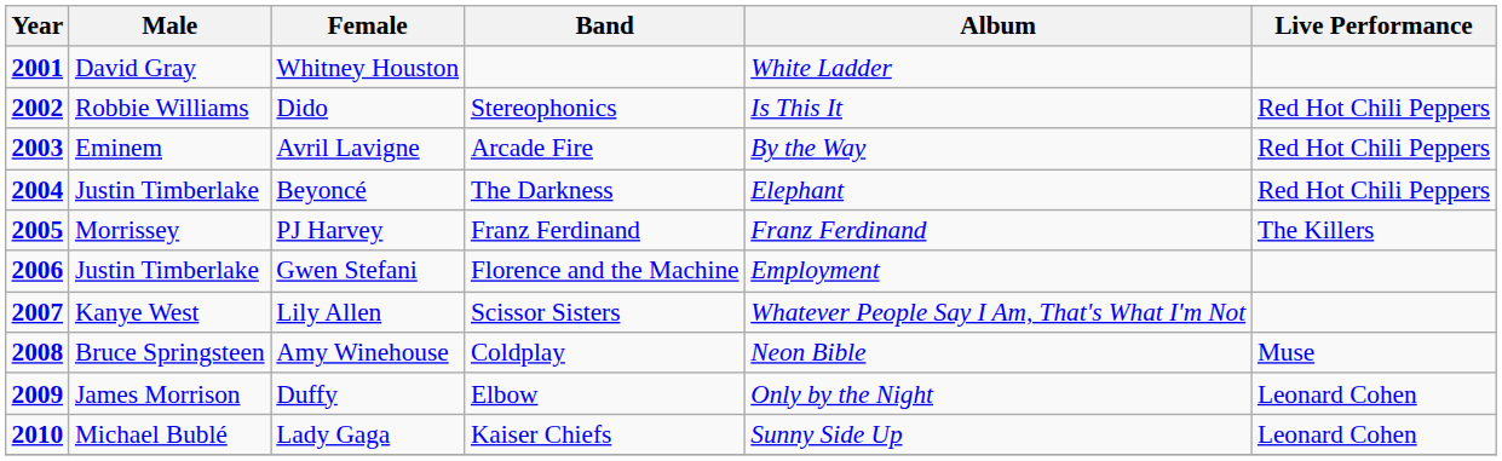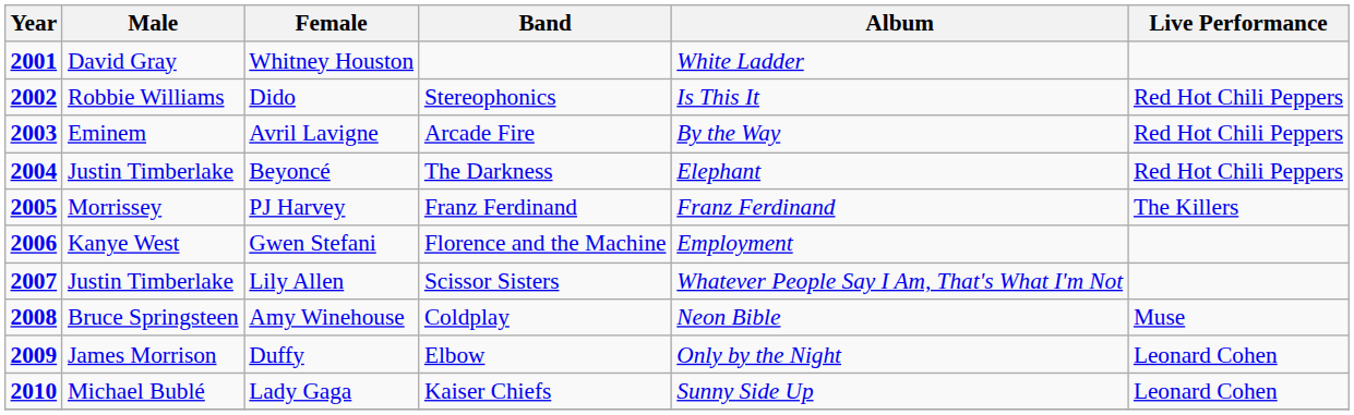 <table class="wikitable sortable">
 <tr>
 <th>Year</th>
 <th>Male</th>
 <th>Female</th>
 <th>Band</th>
 <th>Album</th>
 <th>Live Performance</th>
 </tr>
 <tr>
 <td><strong><a href='#'>2001</a></strong></td>
 <td><a href='#'>David Gray</a></td>
 <td><a href='#'>Whitney Houston</a></td>
 <td></td>
 <td><em><a href='#'>White Ladder</a></em></td>
 <td></td>
 </tr>
 <tr>
 <td><strong><a href='#'>2002</a></strong></td>
 <td><a href='#'>Robbie Williams</a></td>
 <td><a href='#'>Dido</a></td>
 <td><a href='#'>Stereophonics</a></td>
 <td><em><a href='#'>Is This It</a></em></td>
 <td><a href='#'>Red Hot Chili Peppers</a></td>
 </tr>
 <tr>
 <td><strong><a href='#'>2003</a></strong></td>
 <td><a href='#'>Eminem</a></td>
 <td><a href='#'>Avril Lavigne</a></td>
 <td><a href='#'>Arcade Fire</a></td>
 <td><em><a href='#'>By the Way</a></em></td>
 <td><a href='#'>Red Hot Chili Peppers</a></td>
 </tr>
 <tr>
 <td><strong><a href='#'>2004</a></strong></td>
 <td><a href='#'>Justin Timberlake</a></td>
 <td><a href='#'>Beyoncé</a></td>
 <td><a href='#'>The Darkness</a></td>
 <td><em><a href='#'>Elephant</a></em></td>
 <td><a href='#'>Red Hot Chili Peppers</a></td>
 </tr>
 <tr>
 <td><strong><a href='#'>2005</a></strong></td>
 <td><a href='#'>Morrissey</a></td>
 <td><a href='#'>PJ Harvey</a></td>
 <td><a href='#'>Franz Ferdinand</a></td>
 <td><em><a href='#'>Franz Ferdinand</a></em></td>
 <td><a href='#'>The Killers</a></td>
 </tr>
 <tr>
 <td><strong><a href='#'>2006</a></strong></td>
-<td><a href='#'>Justin Timberlake</a></td>
+<td><a href='#'>Kanye West</a></td>
 <td><a href='#'>Gwen Stefani</a></td>
 <td><a href='#'>Florence and the Machine</a></td>
 <td><em><a href='#'>Employment</a></em></td>
 <td></td>
 </tr>
 <tr>
 <td><strong><a href='#'>2007</a></strong></td>
-<td><a href='#'>Kanye West</a></td>
+<td><a href='#'>Justin Timberlake</a></td>
 <td><a href='#'>Lily Allen</a></td>
 <td><a href='#'>Scissor Sisters</a></td>
 <td><em><a href='#'>Whatever People Say I Am, That's What I'm Not</a></em></td>
 <td></td>
 </tr>
 <tr>
 <td><strong><a href='#'>2008</a></strong></td>
 <td><a href='#'>Bruce Springsteen</a></td>
 <td><a href='#'>Amy Winehouse</a></td>
 <td><a href='#'>Coldplay</a></td>
 <td><em><a href='#'>Neon Bible</a></em></td>
 <td><a href='#'>Muse</a></td>
 </tr>
 <tr>
 <td><strong><a href='#'>2009</a></strong></td>
 <td><a href='#'>James Morrison</a></td>
 <td><a href='#'>Duffy</a></td>
 <td><a href='#'>Elbow</a></td>
 <td><em><a href='#'>Only by the Night</a></em></td>
 <td><a href='#'>Leonard Cohen</a></td>
 </tr>
 <tr>
 <td><strong><a href='#'>2010</a></strong></td>
 <td><a href='#'>Michael Bublé</a></td>
 <td><a href='#'>Lady Gaga</a></td>
 <td><a href='#'>Kaiser Chiefs</a></td>
 <td><em><a href='#'>Sunny Side Up</a></em></td>
 <td><a href='#'>Leonard Cohen</a></td>
 </tr>
 <tr>
 </tr>
 </table>
